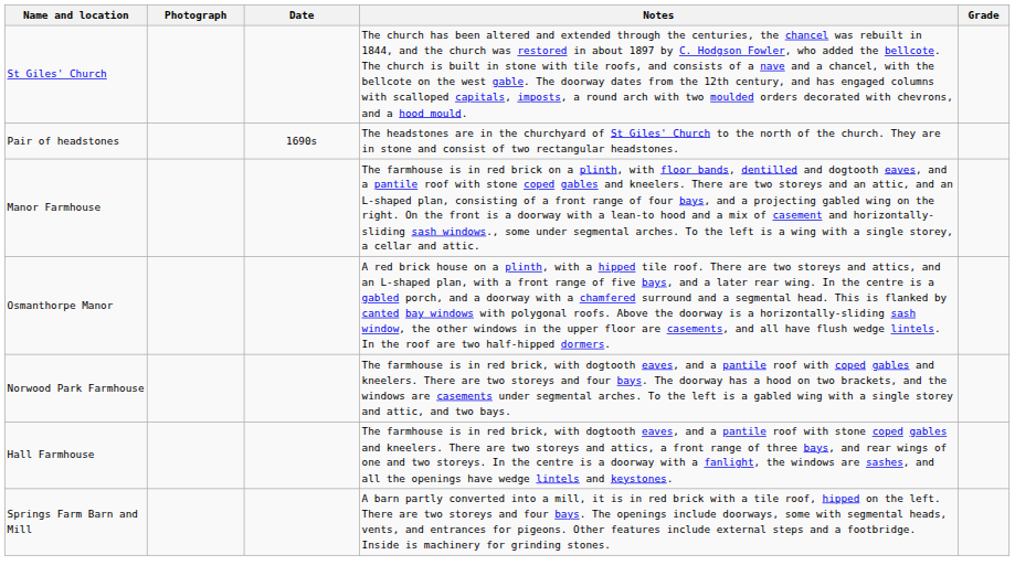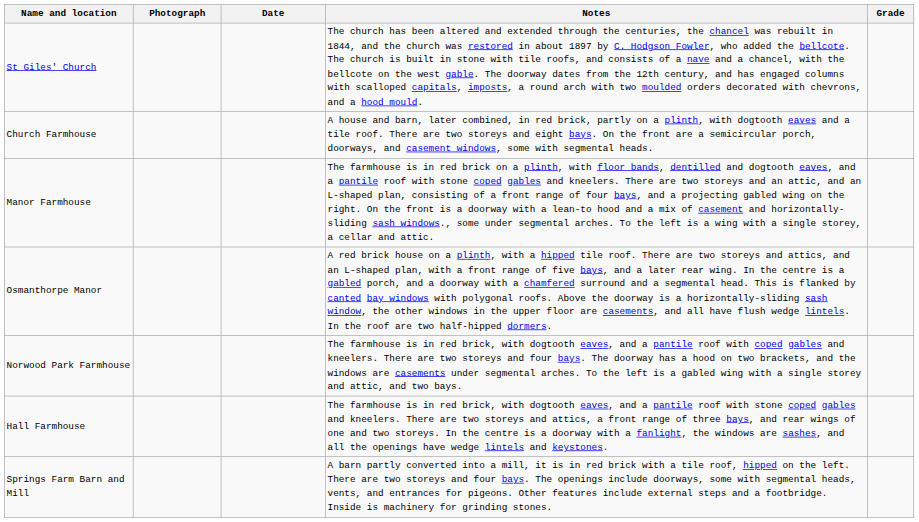 <table class="wikitable sortable plainrowheaders" style="width:100%; border:0px; text-align:left; line-height:150%">
 <tr>
 <th scope="col"  style="width:150px">Name and location</th>
 <th scope="col"  style="width:100px" class="unsortable">Photograph</th>
 <th scope="col"  style="width:120px">Date</th>
 <th scope="col"  style="width:650px" class="unsortable">Notes</th>
 <th scope="col"  style="width:50px">Grade</th>
 </tr>
 <tr>
 <td><a href='#'>St Giles' Church</a><br><small></small></td>
 <td></td>
 <td align="center"></td>
 <td>The church has been altered and extended through the centuries, the <a href='#'>chancel</a> was rebuilt in 1844, and the church was <a href='#'>restored</a> in about 1897 by <a href='#'>C. Hodgson Fowler</a>, who added the <a href='#'>bellcote</a>.  The church is built in stone with tile roofs, and consists of a <a href='#'>nave</a> and a chancel, with the bellcote on the west <a href='#'>gable</a>.  The doorway dates from the 12th century, and has engaged columns with scalloped <a href='#'>capitals</a>, <a href='#'>imposts</a>, a round arch with two <a href='#'>moulded</a> orders decorated with chevrons, and a <a href='#'>hood mould</a>.</td>
 <td align="center" ></td>
 </tr>
 <tr>
-<td>Pair of headstones<br><small></small></td>
+<td>Church Farmhouse<br><small></small></td>
 <td></td>
-<td align="center">1690s</td>
-<td>The headstones are in the churchyard of <a href='#'>St Giles' Church</a> to the north of the church.  They are in stone and consist of two rectangular headstones.</td>
+<td align="center"></td>
+<td>A house and barn, later combined, in red brick, partly on a <a href='#'>plinth</a>, with dogtooth <a href='#'>eaves</a> and a tile roof.  There are two storeys and eight <a href='#'>bays</a>.  On the front are a semicircular porch, doorways, and <a href='#'>casement windows</a>, some with segmental heads.</td>
 <td align="center" ></td>
 </tr>
 <tr>
 <td>Manor Farmhouse<br><small></small></td>
 <td></td>
 <td align="center"></td>
 <td>The farmhouse is in red brick on a <a href='#'>plinth</a>, with <a href='#'>floor bands</a>, <a href='#'>dentilled</a> and dogtooth <a href='#'>eaves</a>, and a <a href='#'>pantile</a> roof with stone <a href='#'>coped</a> <a href='#'>gables</a> and kneelers.  There are two storeys and an attic, and an L-shaped plan, consisting of a front range of four <a href='#'>bays</a>, and a projecting gabled wing on the right.  On the front is a doorway with a lean-to hood and a mix of <a href='#'>casement</a> and horizontally-sliding <a href='#'>sash windows</a>., some under segmental arches.  To the left is a wing with a single storey, a cellar and attic.</td>
 <td align="center" ></td>
 </tr>
 <tr>
 <td>Osmanthorpe Manor<br><small></small></td>
 <td></td>
 <td align="center"></td>
 <td>A red brick house on a <a href='#'>plinth</a>, with a <a href='#'>hipped</a> tile roof.  There are two storeys and attics, and an L-shaped plan, with a front range of five <a href='#'>bays</a>, and a later rear wing.  In the centre is a <a href='#'>gabled</a> porch, and a doorway with a <a href='#'>chamfered</a> surround and a segmental head.  This is flanked by <a href='#'>canted</a> <a href='#'>bay windows</a> with polygonal roofs.  Above the doorway is a horizontally-sliding <a href='#'>sash window</a>, the other windows in the upper floor are <a href='#'>casements</a>, and all have flush wedge <a href='#'>lintels</a>.  In the roof are two half-hipped <a href='#'>dormers</a>.</td>
 <td align="center" ></td>
 </tr>
 <tr>
 <td>Norwood Park Farmhouse<br><small></small></td>
 <td></td>
 <td align="center"></td>
 <td>The farmhouse is in red brick, with dogtooth <a href='#'>eaves</a>, and a <a href='#'>pantile</a> roof with <a href='#'>coped</a> <a href='#'>gables</a> and kneelers.  There are two storeys and four <a href='#'>bays</a>.  The doorway has a hood on two brackets, and the windows are <a href='#'>casements</a> under segmental arches.  To the left is a gabled wing with a single storey and attic, and two bays.</td>
 <td align="center" ></td>
 </tr>
 <tr>
 <td>Hall Farmhouse<br><small></small></td>
 <td></td>
 <td align="center"></td>
 <td>The farmhouse is in red brick, with dogtooth <a href='#'>eaves</a>, and a <a href='#'>pantile</a> roof with stone <a href='#'>coped</a> <a href='#'>gables</a> and kneelers.  There are two storeys and attics, a front range of three <a href='#'>bays</a>, and rear wings of one and two storeys.  In the centre is a doorway with a <a href='#'>fanlight</a>, the windows are <a href='#'>sashes</a>, and all the openings have wedge <a href='#'>lintels</a> and <a href='#'>keystones</a>.</td>
 <td align="center" ></td>
 </tr>
 <tr>
 <td>Springs Farm Barn and Mill<br><small></small></td>
 <td></td>
 <td align="center"></td>
 <td>A barn partly converted into a mill, it is in red brick with a tile roof, <a href='#'>hipped</a> on the left.  There are two storeys and four <a href='#'>bays</a>.  The openings include doorways, some with segmental heads, vents, and entrances for pigeons.  Other features include external steps and a footbridge.  Inside is machinery for grinding stones.</td>
 <td align="center" ></td>
 </tr>
 <tr>
 </tr>
 </table>
